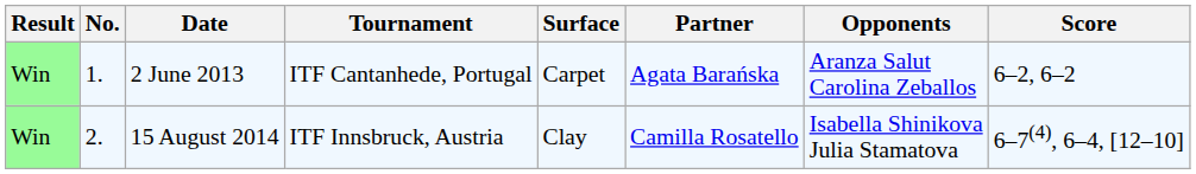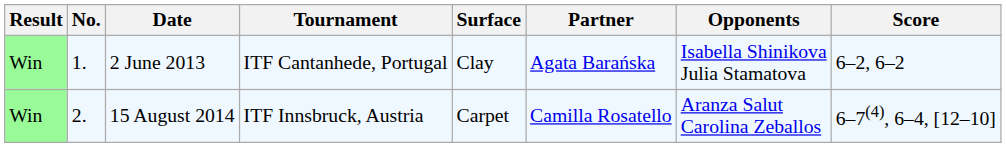 <table class="sortable wikitable">
 <tr>
 <th>Result</th>
 <th>No.</th>
 <th>Date</th>
 <th>Tournament</th>
 <th>Surface</th>
 <th>Partner</th>
 <th>Opponents</th>
 <th class="unsortable">Score</th>
 </tr>
 <tr style="background:#f0f8ff;">
 <td style="background:#98fb98;">Win</td>
 <td>1.</td>
 <td>2 June 2013</td>
 <td>ITF Cantanhede, Portugal</td>
-<td>Carpet</td>
+<td>Clay</td>
 <td> <a href='#'>Agata Barańska</a></td>
-<td> <a href='#'>Aranza Salut</a> <br>  <a href='#'>Carolina Zeballos</a></td>
+<td> <a href='#'>Isabella Shinikova</a> <br>  Julia Stamatova</td>
 <td>6–2, 6–2</td>
 </tr>
 <tr style="background:#f0f8ff;">
 <td style="background:#98fb98;">Win</td>
 <td>2.</td>
 <td>15 August 2014</td>
 <td>ITF Innsbruck, Austria</td>
-<td>Clay</td>
+<td>Carpet</td>
 <td> <a href='#'>Camilla Rosatello</a></td>
-<td> <a href='#'>Isabella Shinikova</a> <br>  Julia Stamatova</td>
+<td> <a href='#'>Aranza Salut</a> <br>  <a href='#'>Carolina Zeballos</a></td>
 <td>6–7<sup>(4)</sup>, 6–4, [12–10]</td>
 </tr>
 </table>
